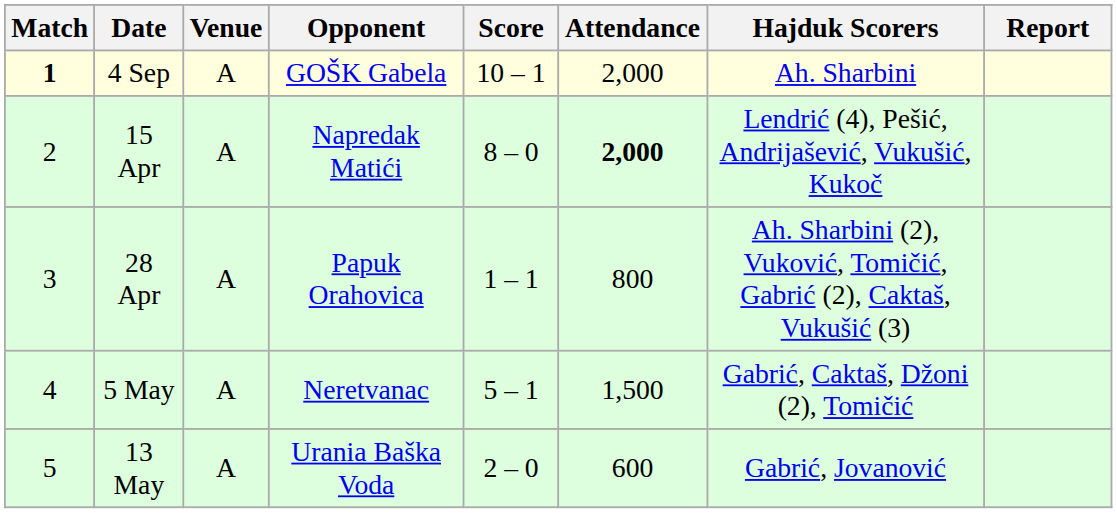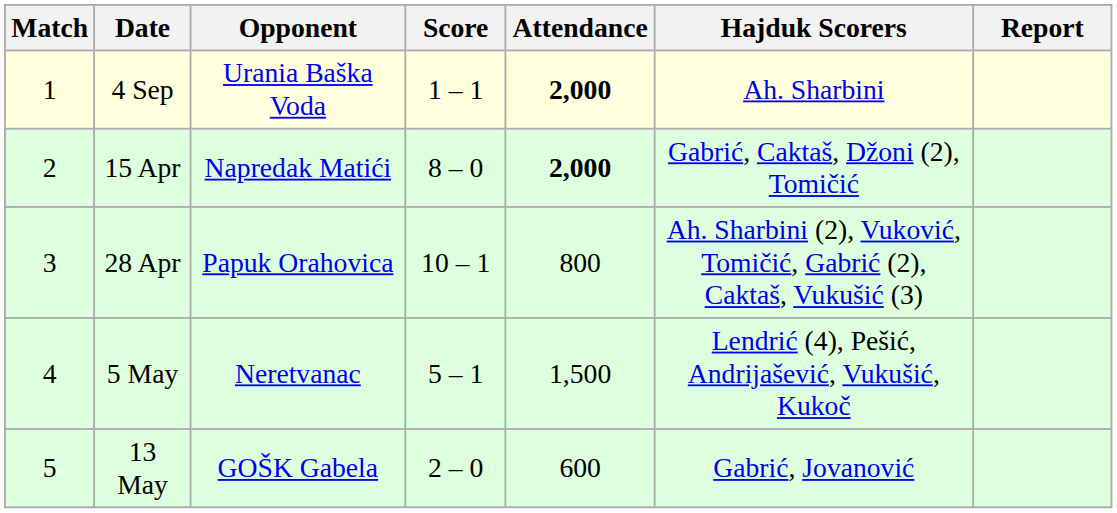 <table class="wikitable sortable" style="text-align: center; font-size:95%;">
 <tr>
 <th width="30">Match</th>
 <th width="60">Date<br></th>
-<th width="20">Venue<br></th>
 <th width="150">Opponent<br></th>
 <th width="60">Score<br></th>
 <th width="40">Attendance<br></th>
 <th width="250">Hajduk Scorers</th>
 <th width="90" class="unsortable">Report</th>
 </tr>
 <tr bgcolor="#ffffdd">
-<td><strong>1</strong></td>
+<td>1</td>
 <td>4 Sep</td>
-<td>A </td>
-<td><a href='#'>GOŠK Gabela</a> </td>
-<td>10 – 1</td>
-<td>2,000</td>
+<td><a href='#'>Urania Baška Voda</a></td>
+<td>1 – 1</td>
+<td><strong>2,000</strong></td>
 <td><a href='#'>Ah. Sharbini</a></td>
 <td></td>
 </tr>
 <tr bgcolor="#ddffdd">
 <td>2</td>
 <td>15 Apr</td>
-<td>A </td>
 <td><a href='#'>Napredak Matići</a> </td>
 <td>8 – 0</td>
 <td><strong>2,000</strong></td>
-<td><a href='#'>Lendrić</a> (4), Pešić, <a href='#'>Andrijašević</a>, <a href='#'>Vukušić</a>, <a href='#'>Kukoč</a></td>
+<td><a href='#'>Gabrić</a>, <a href='#'>Caktaš</a>, <a href='#'>Džoni</a> (2), <a href='#'>Tomičić</a></td>
 <td></td>
 </tr>
 <tr bgcolor="#ddffdd">
 <td>3</td>
 <td>28 Apr</td>
-<td>A</td>
 <td><a href='#'>Papuk Orahovica</a></td>
-<td>1 – 1</td>
+<td>10 – 1</td>
 <td>800</td>
 <td><a href='#'>Ah. Sharbini</a> (2), <a href='#'>Vuković</a>, <a href='#'>Tomičić</a>, <a href='#'>Gabrić</a> (2), <a href='#'>Caktaš</a>, <a href='#'>Vukušić</a> (3)</td>
 <td></td>
 </tr>
 <tr bgcolor="#ddffdd">
 <td>4</td>
 <td>5 May</td>
-<td>A</td>
 <td><a href='#'>Neretvanac</a></td>
 <td>5 – 1</td>
 <td>1,500</td>
-<td><a href='#'>Gabrić</a>, <a href='#'>Caktaš</a>, <a href='#'>Džoni</a> (2), <a href='#'>Tomičić</a></td>
+<td><a href='#'>Lendrić</a> (4), Pešić, <a href='#'>Andrijašević</a>, <a href='#'>Vukušić</a>, <a href='#'>Kukoč</a></td>
 <td></td>
 </tr>
 <tr bgcolor="#ddffdd">
 <td>5</td>
 <td>13 May</td>
-<td>A</td>
-<td><a href='#'>Urania Baška Voda</a></td>
+<td><a href='#'>GOŠK Gabela</a> </td>
 <td>2 – 0</td>
 <td>600</td>
 <td><a href='#'>Gabrić</a>, <a href='#'>Jovanović</a></td>
 <td></td>
 </tr>
 </table>
